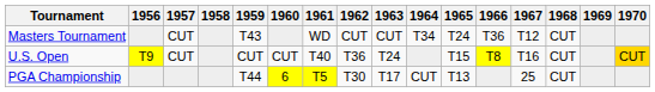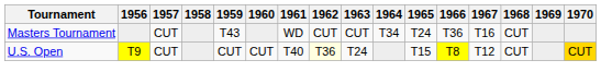 <table class="wikitable" style="font-size:95%;text-align:center;">
 <tr>
 <th>Tournament</th>
 <th>1956</th>
 <th>1957</th>
 <th>1958</th>
 <th>1959</th>
 <th>1960</th>
 <th>1961</th>
 <th>1962</th>
 <th>1963</th>
 <th>1964</th>
 <th>1965</th>
 <th>1966</th>
 <th>1967</th>
 <th>1968</th>
 <th>1969</th>
 <th>1970</th>
 </tr>
 <tr>
 <td align=left><a href='#'>Masters Tournament</a></td>
 <td style="background:#eeeeee;"></td>
 <td>CUT</td>
 <td style="background:#eeeeee;"></td>
 <td>T43</td>
 <td style="background:#eeeeee;"></td>
 <td>WD</td>
 <td>CUT</td>
 <td>CUT</td>
 <td>T34</td>
 <td>T24</td>
 <td>T36</td>
-<td>T12</td>
+<td>T16</td>
 <td>CUT</td>
 <td style="background:#eeeeee;"></td>
 <td style="background:#eeeeee;"></td>
 </tr>
 <tr>
 <td align=left><a href='#'>U.S. Open</a></td>
 <td style="background:yellow;">T9</td>
 <td>CUT</td>
 <td style="background:#eeeeee;"></td>
 <td>CUT</td>
 <td>CUT</td>
 <td>T40</td>
-<td>T36</td>
+<td style="background: lightyellow;">T36</td>
 <td>T24</td>
 <td style="background:#eeeeee;"></td>
 <td>T15</td>
 <td style="background:yellow;">T8</td>
-<td>T16</td>
+<td>T12</td>
 <td>CUT</td>
 <td style="background:#eeeeee;"></td>
 <td style="background: gold;">CUT</td>
 </tr>
-<tr>
-<td align=left><a href='#'>PGA Championship</a></td>
-<td style="background:#eeeeee;"></td>
-<td style="background:#eeeeee;"></td>
-<td style="background:#eeeeee;"></td>
-<td>T44</td>
-<td style="background:yellow;">6</td>
-<td style="background:yellow;">T5</td>
-<td>T30</td>
-<td>T17</td>
-<td>CUT</td>
-<td>T13</td>
-<td style="background:#eeeeee;"></td>
-<td>25</td>
-<td>CUT</td>
-<td style="background:#eeeeee;"></td>
-<td style="background:#eeeeee;"></td>
-</tr>
 </table>
